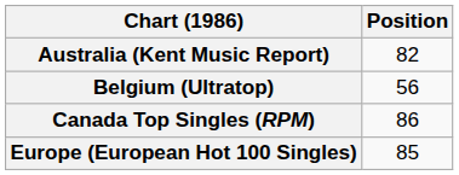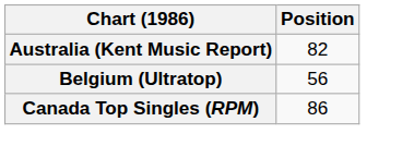 <table class="wikitable sortable plainrowheaders" style="text-align:center">
 <tr>
 <th>Chart (1986)</th>
 <th>Position</th>
 </tr>
 <tr>
 <th scope="row">Australia (Kent Music Report)</th>
 <td>82</td>
 </tr>
 <tr>
 <th scope="row">Belgium (Ultratop)</th>
 <td>56</td>
 </tr>
 <tr>
 <th scope="row">Canada Top Singles (<em>RPM</em>)</th>
 <td>86</td>
 </tr>
-<tr>
-<th scope="row">Europe (European Hot 100 Singles)</th>
-<td>85</td>
-</tr>
 </table>
